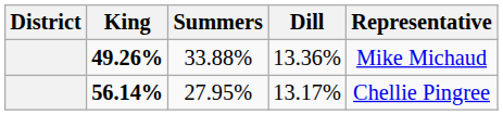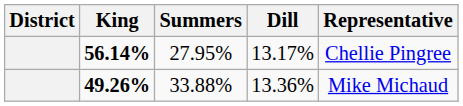 <table class=wikitable>
 <tr>
 <th>District</th>
 <th>King</th>
 <th>Summers</th>
 <th>Dill</th>
 <th>Representative</th>
 </tr>
 <tr align=center>
 <th></th>
+<td><strong>56.14%</strong></td>
+<td>27.95%</td>
+<td>13.17%</td>
+<td><a href='#'>Chellie Pingree</a></td>
+</tr>
+<tr align=center>
+<th></th>
 <td><strong>49.26%</strong></td>
 <td>33.88%</td>
 <td>13.36%</td>
 <td><a href='#'>Mike Michaud</a></td>
 </tr>
-<tr align=center>
-<th></th>
-<td><strong>56.14%</strong></td>
-<td>27.95%</td>
-<td>13.17%</td>
-<td><a href='#'>Chellie Pingree</a></td>
-</tr>
 </table>
